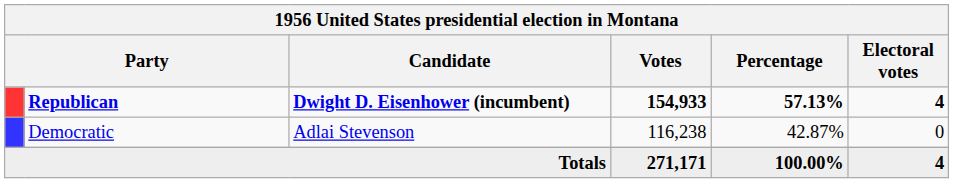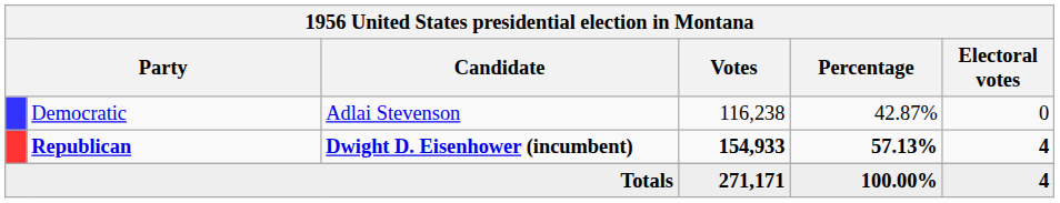 <table class="wikitable" style="font-size: 95%;">
 <tr>
 <th colspan="6">1956 United States presidential election in Montana</th>
 </tr>
 <tr>
 <th colspan="2" style="width: 15em">Party</th>
 <th style="width: 17em">Candidate</th>
 <th style="width: 5em">Votes</th>
 <th style="width: 7em">Percentage</th>
 <th style="width: 5em">Electoral votes</th>
 </tr>
 <tr>
+<th style="background-color:#3333FF; width: 3px"></th>
+<td style="width: 130px"><a href='#'>Democratic</a></td>
+<td><a href='#'>Adlai Stevenson</a></td>
+<td align="right">116,238</td>
+<td align="right">42.87%</td>
+<td align="right">0</td>
+</tr>
+<tr>
 <th style="background-color:#FF3333; width: 3px"></th>
 <td style="width: 130px"><strong><a href='#'>Republican</a></strong></td>
 <td><strong><a href='#'>Dwight D. Eisenhower</a> (incumbent)</strong></td>
 <td align="right"><strong>154,933</strong></td>
 <td align="right"><strong>57.13%</strong></td>
 <td align="right"><strong>4</strong></td>
-</tr>
-<tr>
-<th style="background-color:#3333FF; width: 3px"></th>
-<td style="width: 130px"><a href='#'>Democratic</a></td>
-<td><a href='#'>Adlai Stevenson</a></td>
-<td align="right">116,238</td>
-<td align="right">42.87%</td>
-<td align="right">0</td>
 </tr>
 <tr>
 </tr>
 <tr bgcolor="#EEEEEE">
 <td colspan="3" align="right"><strong>Totals</strong></td>
 <td align="right"><strong>271,171</strong></td>
 <td align="right"><strong>100.00%</strong></td>
 <td align="right"><strong>4</strong></td>
 </tr>
 </table>
